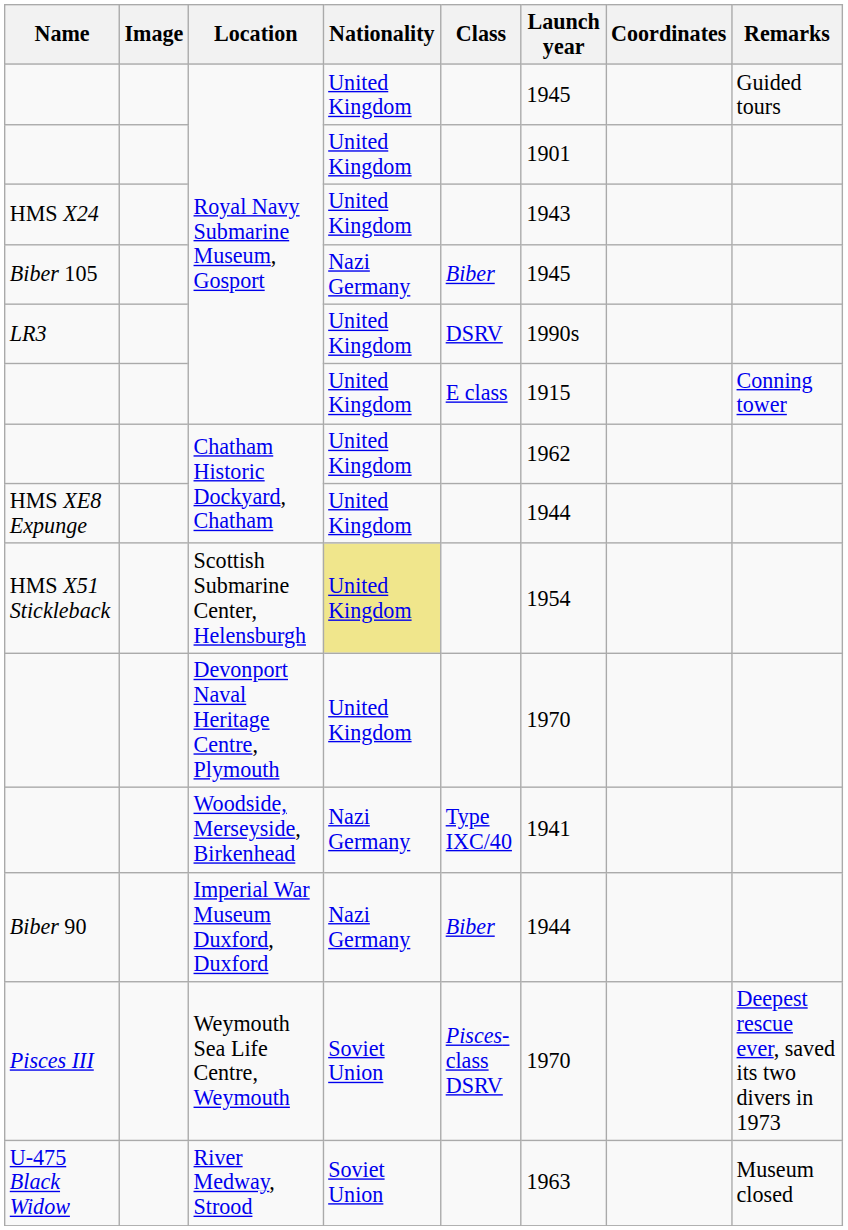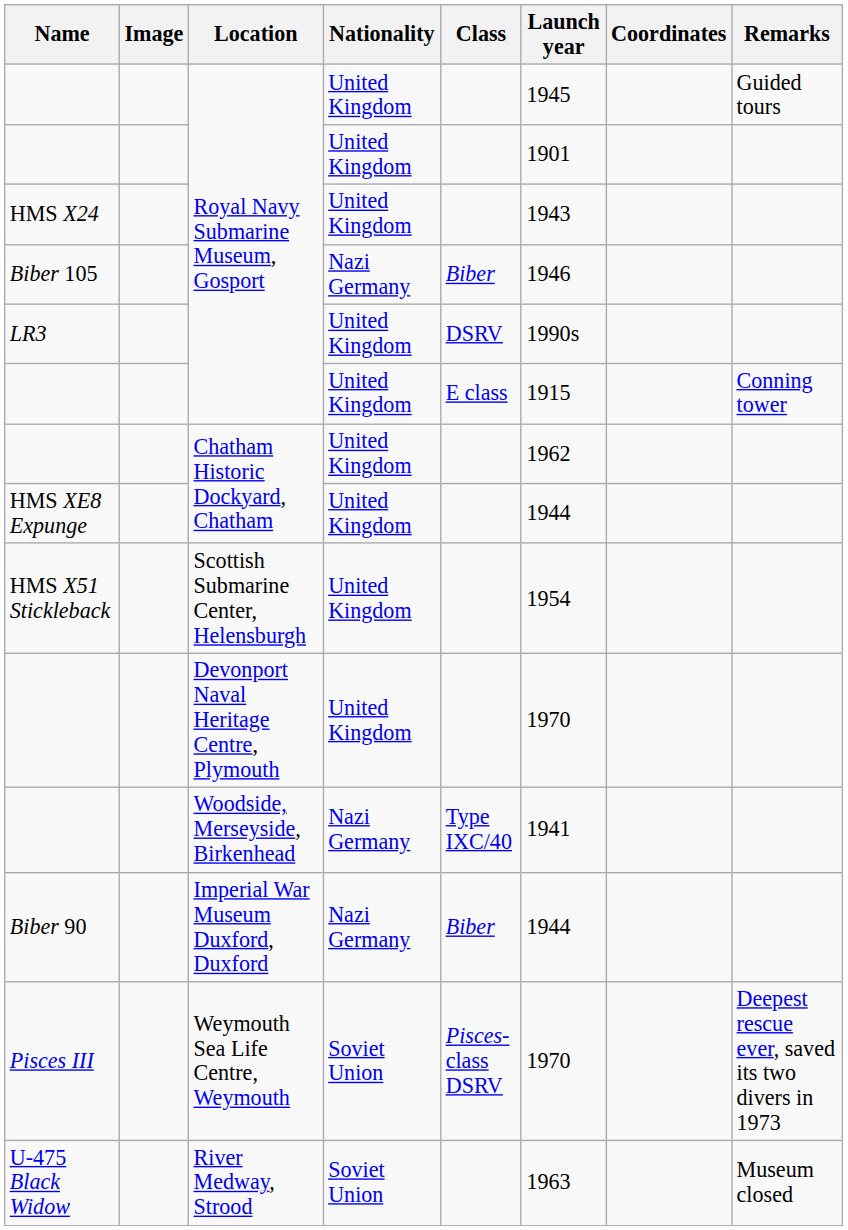 <table class="wikitable sortable">
 <tr>
 <th>Name</th>
 <th>Image</th>
 <th>Location</th>
 <th>Nationality</th>
 <th>Class</th>
 <th>Launch year</th>
 <th>Coordinates</th>
 <th>Remarks</th>
 </tr>
 <tr>
 <td></td>
 <td></td>
 <td rowspan="6"><a href='#'>Royal Navy Submarine Museum</a>, <a href='#'>Gosport</a></td>
 <td> <a href='#'>United Kingdom</a></td>
 <td></td>
 <td>1945</td>
 <td></td>
 <td>Guided tours</td>
 </tr>
 <tr>
 <td></td>
 <td></td>
 <td> <a href='#'>United Kingdom</a></td>
 <td></td>
 <td>1901</td>
 <td></td>
 <td></td>
 </tr>
 <tr>
 <td>HMS <em>X24</em></td>
 <td></td>
 <td> <a href='#'>United Kingdom</a></td>
 <td></td>
 <td>1943</td>
 <td></td>
 <td></td>
 </tr>
 <tr>
 <td><em>Biber</em> 105</td>
 <td></td>
 <td> <a href='#'>Nazi Germany</a></td>
 <td><a href='#'><em>Biber</em></a></td>
-<td>1945</td>
+<td>1946</td>
 <td></td>
 <td></td>
 </tr>
 <tr>
 <td><em>LR3</em></td>
 <td></td>
 <td> <a href='#'>United Kingdom</a></td>
 <td><a href='#'>DSRV</a></td>
 <td>1990s</td>
 <td></td>
 <td></td>
 </tr>
 <tr>
 <td></td>
 <td></td>
 <td> <a href='#'>United Kingdom</a></td>
 <td><a href='#'>E class</a></td>
 <td>1915</td>
 <td></td>
 <td><a href='#'>Conning tower</a></td>
 </tr>
 <tr>
 <td></td>
 <td></td>
 <td rowspan="2"><a href='#'>Chatham Historic Dockyard</a>, <a href='#'>Chatham</a></td>
 <td> <a href='#'>United Kingdom</a></td>
 <td></td>
 <td>1962</td>
 <td></td>
 <td></td>
 </tr>
 <tr>
 <td>HMS <em>XE8 Expunge</em></td>
 <td></td>
 <td> <a href='#'>United Kingdom</a></td>
 <td></td>
 <td>1944</td>
 <td></td>
 <td></td>
 </tr>
 <tr>
 <td>HMS <em>X51 Stickleback</em></td>
 <td></td>
 <td>Scottish Submarine Center, <a href='#'>Helensburgh</a></td>
-<td style="background: khaki;"> <a href='#'>United Kingdom</a></td>
+<td> <a href='#'>United Kingdom</a></td>
 <td></td>
 <td>1954</td>
 <td></td>
 <td></td>
 </tr>
 <tr>
 <td></td>
 <td></td>
 <td><a href='#'>Devonport Naval Heritage Centre</a>, <a href='#'>Plymouth</a></td>
 <td> <a href='#'>United Kingdom</a></td>
 <td></td>
 <td>1970</td>
 <td></td>
 <td></td>
 </tr>
 <tr>
 <td></td>
 <td></td>
 <td><a href='#'>Woodside, Merseyside</a>, <a href='#'>Birkenhead</a></td>
 <td> <a href='#'>Nazi Germany</a></td>
 <td><a href='#'>Type IXC/40</a></td>
 <td>1941</td>
 <td></td>
 <td></td>
 </tr>
 <tr>
 <td><em>Biber</em> 90</td>
 <td></td>
 <td><a href='#'>Imperial War Museum Duxford</a>, <a href='#'>Duxford</a></td>
 <td> <a href='#'>Nazi Germany</a></td>
 <td><a href='#'><em>Biber</em></a></td>
 <td>1944</td>
 <td></td>
 <td></td>
 </tr>
 <tr>
 <td data-sort-value=Pisces 3><a href='#'><em>Pisces III</em></a></td>
 <td></td>
 <td>Weymouth Sea Life Centre, <a href='#'>Weymouth</a></td>
 <td> <a href='#'>Soviet Union</a></td>
 <td><a href='#'><em>Pisces</em>-class DSRV</a></td>
 <td>1970</td>
 <td></td>
 <td><a href='#'>Deepest rescue ever</a>, saved its two divers in 1973</td>
 </tr>
 <tr>
 <td><a href='#'>U-475 <em>Black Widow</em></a></td>
 <td></td>
 <td><a href='#'>River Medway</a>, <a href='#'>Strood</a></td>
 <td> <a href='#'>Soviet Union</a></td>
 <td></td>
 <td>1963</td>
 <td></td>
 <td>Museum closed</td>
 </tr>
 <tr>
 </tr>
 </table>
